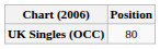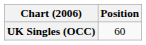 <table class="wikitable plainrowheaders" style="text-align:center">
 <tr>
 <th scope="col">Chart (2006)</th>
 <th scope="col">Position</th>
 </tr>
 <tr>
 <th scope="row">UK Singles (OCC)</th>
-<td>80</td>
+<td>60</td>
 </tr>
 </table>
